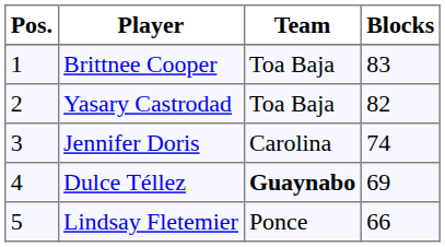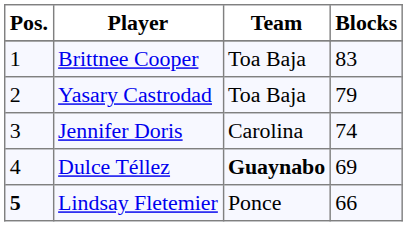 <table cellpadding="3" cellspacing="0" border="1" style="background:#f7f8ff; font-size:95%; border:gray solid 1px; border-collapse:collapse;">
 <tr style="background:#fff;">
 <td align=center><strong>Pos.</strong></td>
 <td align=center><strong>Player</strong></td>
 <td align=center><strong>Team</strong></td>
 <td align=center><strong>Blocks</strong></td>
 </tr>
 <tr>
 </tr>
 <tr>
 <td>1</td>
 <td> <a href='#'>Brittnee Cooper</a></td>
 <td>Toa Baja</td>
 <td>83</td>
 </tr>
 <tr>
 <td>2</td>
 <td> <a href='#'>Yasary Castrodad</a></td>
 <td>Toa Baja</td>
-<td>82</td>
+<td>79</td>
 </tr>
 <tr>
 <td>3</td>
 <td> <a href='#'>Jennifer Doris</a></td>
 <td>Carolina</td>
 <td>74</td>
 </tr>
 <tr>
 <td>4</td>
 <td> <a href='#'>Dulce Téllez</a></td>
 <td><strong>Guaynabo</strong></td>
 <td>69</td>
 </tr>
 <tr>
-<td>5</td>
+<td><strong>5</strong></td>
 <td> <a href='#'>Lindsay Fletemier</a></td>
 <td>Ponce</td>
 <td>66</td>
 </tr>
 </table>
